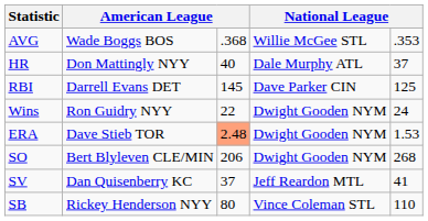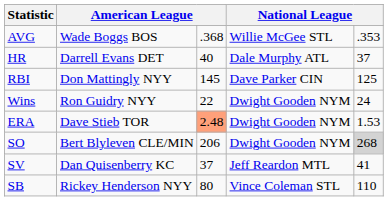 <table class="wikitable">
 <tr>
 <th>Statistic</th>
 <th colspan=2><a href='#'>American League</a></th>
 <th colspan=2><a href='#'>National League</a></th>
 </tr>
 <tr>
 <td><a href='#'>AVG</a></td>
 <td><a href='#'>Wade Boggs</a> BOS</td>
 <td>.368</td>
 <td><a href='#'>Willie McGee</a> STL</td>
 <td>.353</td>
 </tr>
 <tr>
 <td><a href='#'>HR</a></td>
-<td><a href='#'>Don Mattingly</a> NYY</td>
+<td><a href='#'>Darrell Evans</a> DET</td>
 <td>40</td>
 <td><a href='#'>Dale Murphy</a> ATL</td>
 <td>37</td>
 </tr>
 <tr>
 <td><a href='#'>RBI</a></td>
-<td><a href='#'>Darrell Evans</a> DET</td>
+<td><a href='#'>Don Mattingly</a> NYY</td>
 <td>145</td>
 <td><a href='#'>Dave Parker</a> CIN</td>
 <td>125</td>
 </tr>
 <tr>
 <td><a href='#'>Wins</a></td>
 <td><a href='#'>Ron Guidry</a> NYY</td>
 <td>22</td>
 <td><a href='#'>Dwight Gooden</a> NYM</td>
 <td>24</td>
 </tr>
 <tr>
 <td><a href='#'>ERA</a></td>
 <td><a href='#'>Dave Stieb</a> TOR</td>
 <td style="background: lightsalmon;">2.48</td>
 <td><a href='#'>Dwight Gooden</a> NYM</td>
 <td>1.53</td>
 </tr>
 <tr>
 <td><a href='#'>SO</a></td>
 <td><a href='#'>Bert Blyleven</a> CLE/MIN</td>
 <td>206</td>
 <td><a href='#'>Dwight Gooden</a> NYM</td>
-<td>268</td>
+<td style="background: lightgrey;">268</td>
 </tr>
 <tr>
 <td><a href='#'>SV</a></td>
 <td><a href='#'>Dan Quisenberry</a> KC</td>
 <td>37</td>
 <td><a href='#'>Jeff Reardon</a> MTL</td>
 <td>41</td>
 </tr>
 <tr>
 <td><a href='#'>SB</a></td>
 <td><a href='#'>Rickey Henderson</a> NYY</td>
 <td>80</td>
 <td><a href='#'>Vince Coleman</a> STL</td>
 <td>110</td>
 </tr>
 </table>
